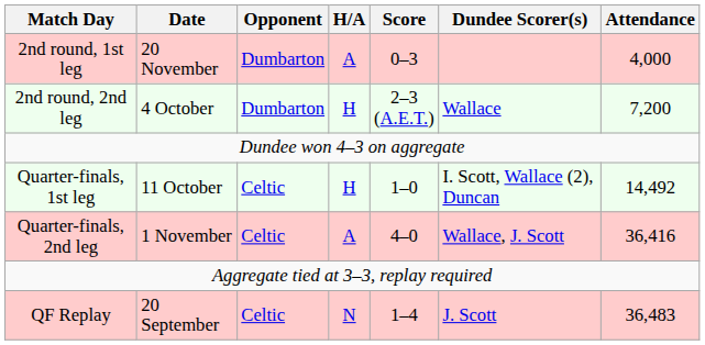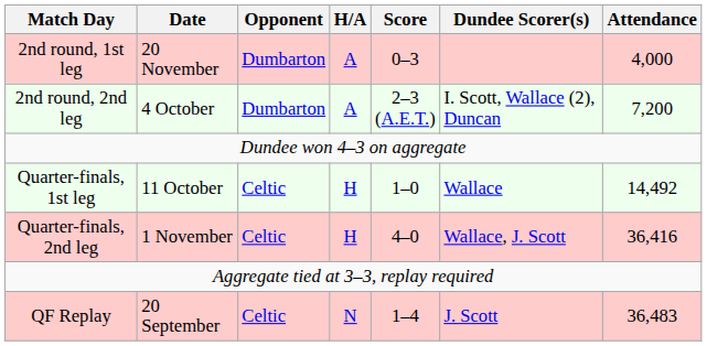 <table class="wikitable" style="text-align:center">
 <tr>
 <th>Match Day</th>
 <th>Date</th>
 <th>Opponent</th>
 <th>H/A</th>
 <th>Score</th>
 <th>Dundee Scorer(s)</th>
 <th>Attendance</th>
 </tr>
 <tr bgcolor="#FFCCCC">
 <td>2nd round, 1st leg</td>
 <td align="left">20 November</td>
 <td align="left"><a href='#'>Dumbarton</a></td>
 <td><a href='#'>A</a></td>
 <td>0–3</td>
 <td align="left"></td>
 <td>4,000</td>
 </tr>
 <tr bgcolor="#EEFFEE">
 <td>2nd round, 2nd leg</td>
 <td align="left">4 October</td>
 <td align="left"><a href='#'>Dumbarton</a></td>
-<td><a href='#'>H</a></td>
+<td><a href='#'>A</a></td>
 <td>2–3<br>(<a href='#'>A.E.T.</a>)</td>
-<td align="left"><a href='#'>Wallace</a></td>
+<td align="left">I. Scott, <a href='#'>Wallace</a> (2), <a href='#'>Duncan</a></td>
 <td>7,200</td>
 </tr>
 <tr>
 <td colspan="7"><em>Dundee won 4–3 on aggregate</em></td>
 </tr>
 <tr bgcolor="#EEFFEE">
 <td>Quarter-finals, 1st leg</td>
 <td align="left">11 October</td>
 <td align="left"><a href='#'>Celtic</a></td>
 <td><a href='#'>H</a></td>
 <td>1–0</td>
-<td align="left">I. Scott, <a href='#'>Wallace</a> (2), <a href='#'>Duncan</a></td>
+<td align="left"><a href='#'>Wallace</a></td>
 <td>14,492</td>
 </tr>
 <tr bgcolor="#FFCCCC">
 <td>Quarter-finals, 2nd leg</td>
 <td align="left">1 November</td>
 <td align="left"><a href='#'>Celtic</a></td>
-<td><a href='#'>A</a></td>
+<td><a href='#'>H</a></td>
 <td>4–0</td>
 <td align="left"><a href='#'>Wallace</a>, <a href='#'>J. Scott</a></td>
 <td>36,416</td>
 </tr>
 <tr>
 <td colspan="7"><em>Aggregate tied at 3–3, replay required</em></td>
 </tr>
 <tr bgcolor="#FFCCCC">
 <td>QF Replay</td>
 <td align="left">20 September</td>
 <td align="left"><a href='#'>Celtic</a></td>
 <td><a href='#'>N</a></td>
 <td>1–4</td>
 <td align="left"><a href='#'>J. Scott</a></td>
 <td>36,483</td>
 </tr>
 </table>
